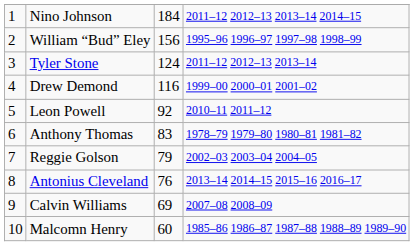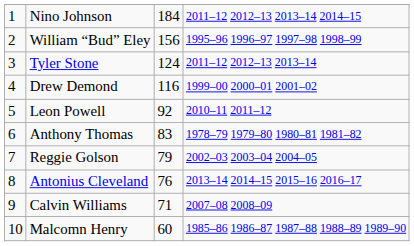 <table class="wikitable">
 <tr>
 </tr>
 <tr>
 <td>1</td>
 <td>Nino Johnson</td>
 <td>184</td>
 <td style="font-size:80%;"><a href='#'>2011–12</a> <a href='#'>2012–13</a> <a href='#'>2013–14</a> <a href='#'>2014–15</a></td>
 </tr>
 <tr>
 <td>2</td>
 <td>William “Bud” Eley</td>
 <td>156</td>
 <td style="font-size:80%;"><a href='#'>1995–96</a> <a href='#'>1996–97</a> <a href='#'>1997–98</a> <a href='#'>1998–99</a></td>
 </tr>
 <tr>
 <td>3</td>
 <td><a href='#'>Tyler Stone</a></td>
 <td>124</td>
 <td style="font-size:80%;"><a href='#'>2011–12</a> <a href='#'>2012–13</a> <a href='#'>2013–14</a></td>
 </tr>
 <tr>
 <td>4</td>
 <td>Drew Demond</td>
 <td>116</td>
 <td style="font-size:80%;"><a href='#'>1999–00</a> <a href='#'>2000–01</a> <a href='#'>2001–02</a></td>
 </tr>
 <tr>
 <td>5</td>
 <td>Leon Powell</td>
 <td>92</td>
 <td style="font-size:80%;"><a href='#'>2010–11</a> <a href='#'>2011–12</a></td>
 </tr>
 <tr>
 <td>6</td>
 <td>Anthony Thomas</td>
 <td>83</td>
 <td style="font-size:80%;"><a href='#'>1978–79</a> <a href='#'>1979–80</a> <a href='#'>1980–81</a> <a href='#'>1981–82</a></td>
 </tr>
 <tr>
 <td>7</td>
 <td>Reggie Golson</td>
 <td>79</td>
 <td style="font-size:80%;"><a href='#'>2002–03</a> <a href='#'>2003–04</a> <a href='#'>2004–05</a></td>
 </tr>
 <tr>
 <td>8</td>
 <td><a href='#'>Antonius Cleveland</a></td>
 <td>76</td>
 <td style="font-size:80%;"><a href='#'>2013–14</a> <a href='#'>2014–15</a> <a href='#'>2015–16</a> <a href='#'>2016–17</a></td>
 </tr>
 <tr>
 <td>9</td>
 <td>Calvin Williams</td>
-<td>69</td>
+<td>71</td>
 <td style="font-size:80%;"><a href='#'>2007–08</a> <a href='#'>2008–09</a></td>
 </tr>
 <tr>
 <td>10</td>
 <td>Malcomn Henry</td>
 <td>60</td>
 <td style="font-size:80%;"><a href='#'>1985–86</a> <a href='#'>1986–87</a> <a href='#'>1987–88</a> <a href='#'>1988–89</a> <a href='#'>1989–90</a></td>
 </tr>
 </table>
